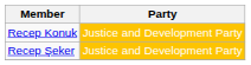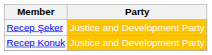 <table class="wikitable">
 <tr>
 <th>Member</th>
 <th>Party</th>
 </tr>
 <tr>
-<td><a href='#'>Recep Konuk</a></td>
+<td><a href='#'>Recep Şeker</a></td>
 <td style="background:#FDC400; color:white">Justice and Development Party</td>
 </tr>
 <tr>
-<td><a href='#'>Recep Şeker</a></td>
+<td><a href='#'>Recep Konuk</a></td>
 <td style="background:#FDC400; color:white">Justice and Development Party</td>
 </tr>
 <tr>
 </tr>
 </table>
